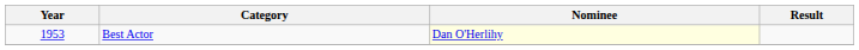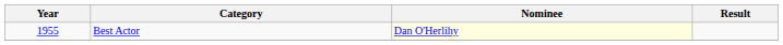 <table class="wikitable" width="85%" cellpadding="4" style="font-size: 95%">
 <tr>
 <th width="10%">Year</th>
 <th width="35%">Category</th>
 <th width="35%">Nominee</th>
 <th width="10%">Result</th>
 </tr>
 <tr>
-<td style="text-align:center;"><a href='#'>1953</a></td>
+<td style="text-align:center;"><a href='#'>1955</a></td>
 <td><a href='#'>Best Actor</a></td>
 <td style="background: lightyellow;"><a href='#'>Dan O'Herlihy</a></td>
 <td></td>
 </tr>
 <tr>
 </tr>
 </table>
